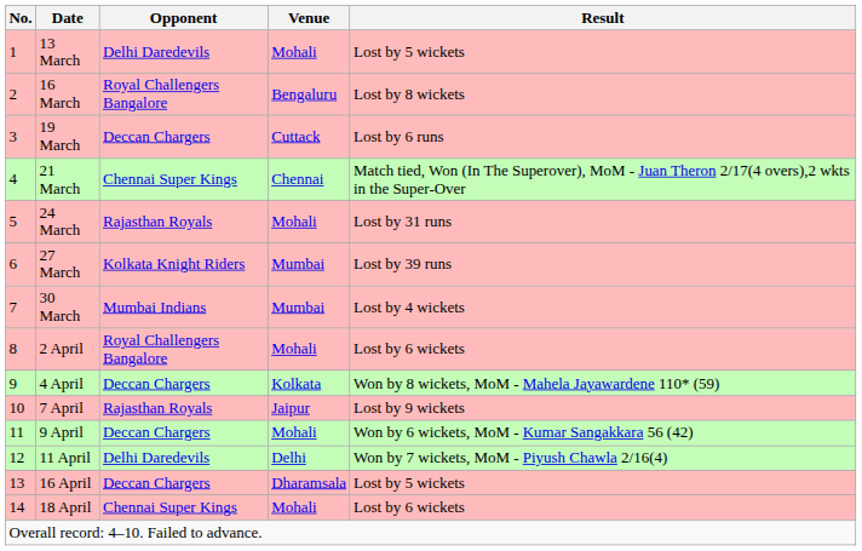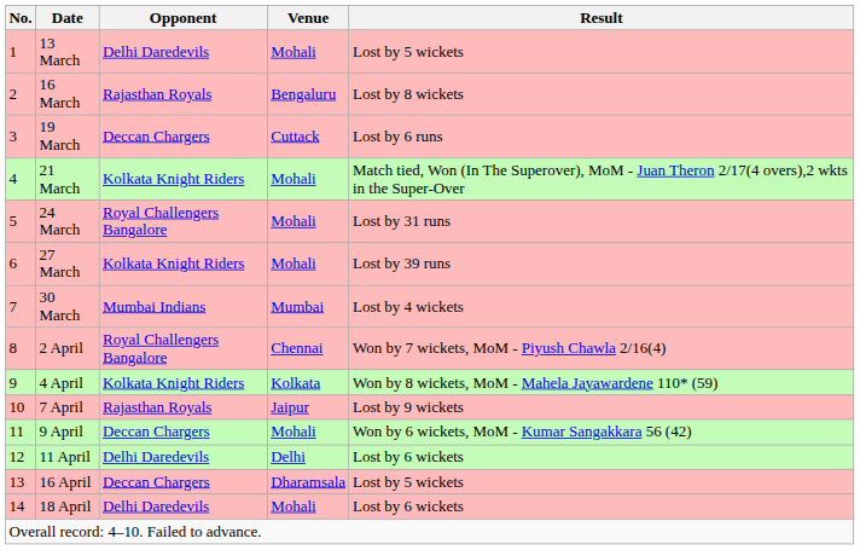 <table class="wikitable">
 <tr>
 <th>No.</th>
 <th>Date</th>
 <th>Opponent</th>
 <th>Venue</th>
 <th>Result</th>
 </tr>
 <tr style="background:#fbb;">
 <td>1</td>
 <td>13 March</td>
 <td><a href='#'>Delhi Daredevils</a></td>
 <td><a href='#'>Mohali</a></td>
 <td>Lost by 5 wickets</td>
 </tr>
 <tr style="background:#fbb;">
 <td>2</td>
 <td>16 March</td>
-<td><a href='#'>Royal Challengers Bangalore</a></td>
+<td><a href='#'>Rajasthan Royals</a></td>
 <td><a href='#'>Bengaluru</a></td>
 <td>Lost by 8 wickets</td>
 </tr>
 <tr style="background:#fbb;">
 <td>3</td>
 <td>19 March</td>
 <td><a href='#'>Deccan Chargers</a></td>
 <td><a href='#'>Cuttack</a></td>
 <td>Lost by 6 runs</td>
 </tr>
 <tr style="background:#c3fdb8;">
 <td>4</td>
 <td>21 March</td>
-<td><a href='#'>Chennai Super Kings</a></td>
-<td><a href='#'>Chennai</a></td>
+<td><a href='#'>Kolkata Knight Riders</a></td>
+<td><a href='#'>Mohali</a></td>
 <td>Match tied, Won (In The Superover), MoM -  <a href='#'>Juan Theron</a> 2/17(4 overs),2 wkts in the Super-Over</td>
 </tr>
 <tr style="background:#fbb;">
 <td>5</td>
 <td>24 March</td>
-<td><a href='#'>Rajasthan Royals</a></td>
+<td><a href='#'>Royal Challengers Bangalore</a></td>
 <td><a href='#'>Mohali</a></td>
 <td>Lost by 31 runs</td>
 </tr>
 <tr style="background:#fbb;">
 <td>6</td>
 <td>27 March</td>
 <td><a href='#'>Kolkata Knight Riders</a></td>
-<td><a href='#'>Mumbai</a></td>
+<td><a href='#'>Mohali</a></td>
 <td>Lost by 39 runs</td>
 </tr>
 <tr style="background:#fbb;">
 <td>7</td>
 <td>30 March</td>
 <td><a href='#'>Mumbai Indians</a></td>
 <td><a href='#'>Mumbai</a></td>
 <td>Lost by 4 wickets</td>
 </tr>
 <tr style="background:#fbb;">
 <td>8</td>
 <td>2 April</td>
 <td><a href='#'>Royal Challengers Bangalore</a></td>
-<td><a href='#'>Mohali</a></td>
-<td>Lost by 6 wickets</td>
+<td><a href='#'>Chennai</a></td>
+<td>Won by 7 wickets, MoM -  <a href='#'>Piyush Chawla</a> 2/16(4)</td>
 </tr>
 <tr style="background:#c3fdb8;">
 <td>9</td>
 <td>4 April</td>
-<td><a href='#'>Deccan Chargers</a></td>
+<td><a href='#'>Kolkata Knight Riders</a></td>
 <td><a href='#'>Kolkata</a></td>
 <td>Won by 8 wickets, MoM - <a href='#'>Mahela Jayawardene</a> 110* (59)</td>
 </tr>
 <tr style="background:#fbb;">
 <td>10</td>
 <td>7 April</td>
 <td><a href='#'>Rajasthan Royals</a></td>
 <td><a href='#'>Jaipur</a></td>
 <td>Lost by 9 wickets</td>
 </tr>
 <tr style="background:#c3fdb8;">
 <td>11</td>
 <td>9 April</td>
 <td><a href='#'>Deccan Chargers</a></td>
 <td><a href='#'>Mohali</a></td>
 <td>Won by 6 wickets, MoM - <a href='#'>Kumar Sangakkara</a> 56 (42)</td>
 </tr>
 <tr style="background:#c3fdb8;">
 <td>12</td>
 <td>11 April</td>
 <td><a href='#'>Delhi Daredevils</a></td>
 <td><a href='#'>Delhi</a></td>
-<td>Won by 7 wickets, MoM -  <a href='#'>Piyush Chawla</a> 2/16(4)</td>
+<td>Lost by 6 wickets</td>
 </tr>
 <tr style="background:#fbb;">
 <td>13</td>
 <td>16 April</td>
 <td><a href='#'>Deccan Chargers</a></td>
 <td><a href='#'>Dharamsala</a></td>
 <td>Lost by 5 wickets</td>
 </tr>
 <tr style="background:#fbb;">
 <td>14</td>
 <td>18 April</td>
-<td><a href='#'>Chennai Super Kings</a></td>
+<td><a href='#'>Delhi Daredevils</a></td>
 <td><a href='#'>Mohali</a></td>
 <td>Lost by 6 wickets</td>
 </tr>
 <tr>
 <td colspan="6">Overall record: 4–10. Failed to advance.</td>
 </tr>
 </table>
